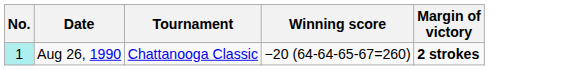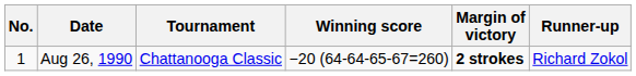 <table class="wikitable" style="font-size:95%;">
 <tr>
 <th>No.</th>
 <th>Date</th>
 <th>Tournament</th>
 <th>Winning score</th>
 <th>Margin of<br>victory</th>
+<th>Runner-up</th>
 </tr>
 <tr>
-<td align=center style="background: paleturquoise;">1</td>
+<td align=center>1</td>
 <td>Aug 26, <a href='#'>1990</a></td>
 <td><a href='#'>Chattanooga Classic</a></td>
 <td>−20 (64-64-65-67=260)</td>
 <td><strong>2 strokes</strong></td>
+<td> <a href='#'>Richard Zokol</a></td>
 </tr>
 </table>
